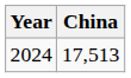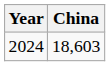 <table class="wikitable">
 <tr>
 <th>Year</th>
 <th>China</th>
 </tr>
 <tr>
 <td>2024</td>
-<td>17,513</td>
+<td>18,603</td>
 </tr>
 </table>
